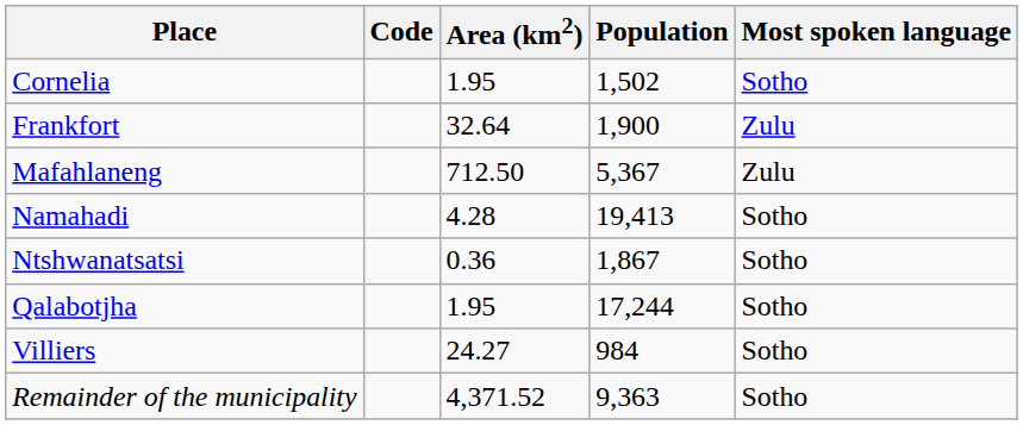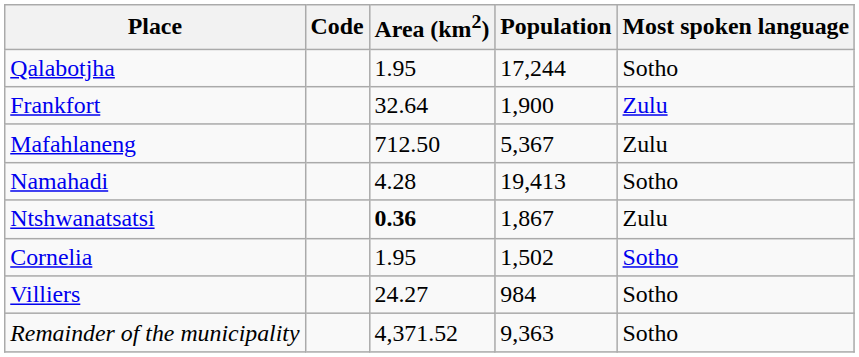 <table class="wikitable sortable">
 <tr>
 <th>Place</th>
 <th>Code</th>
 <th>Area (km<sup>2</sup>)</th>
 <th>Population</th>
 <th>Most spoken language</th>
 </tr>
 <tr>
-<td><a href='#'>Cornelia</a></td>
+<td><a href='#'>Qalabotjha</a></td>
 <td></td>
 <td>1.95</td>
-<td>1,502</td>
-<td><a href='#'>Sotho</a></td>
+<td>17,244</td>
+<td>Sotho</td>
 </tr>
 <tr>
 <td><a href='#'>Frankfort</a></td>
 <td></td>
 <td>32.64</td>
 <td>1,900</td>
 <td><a href='#'>Zulu</a></td>
 </tr>
 <tr>
 <td><a href='#'>Mafahlaneng</a></td>
 <td></td>
 <td>712.50</td>
 <td>5,367</td>
 <td>Zulu</td>
 </tr>
 <tr>
 <td><a href='#'>Namahadi</a></td>
 <td></td>
 <td>4.28</td>
 <td>19,413</td>
 <td>Sotho</td>
 </tr>
 <tr>
 <td><a href='#'>Ntshwanatsatsi</a></td>
 <td></td>
-<td>0.36</td>
+<td><strong>0.36</strong></td>
 <td>1,867</td>
-<td>Sotho</td>
+<td>Zulu</td>
 </tr>
 <tr>
-<td><a href='#'>Qalabotjha</a></td>
+<td><a href='#'>Cornelia</a></td>
 <td></td>
 <td>1.95</td>
-<td>17,244</td>
-<td>Sotho</td>
+<td>1,502</td>
+<td><a href='#'>Sotho</a></td>
 </tr>
 <tr>
 <td><a href='#'>Villiers</a></td>
 <td></td>
 <td>24.27</td>
 <td>984</td>
 <td>Sotho</td>
 </tr>
 <tr>
 <td><em>Remainder of the municipality</em></td>
 <td></td>
 <td>4,371.52</td>
 <td>9,363</td>
 <td>Sotho</td>
 </tr>
 </table>
